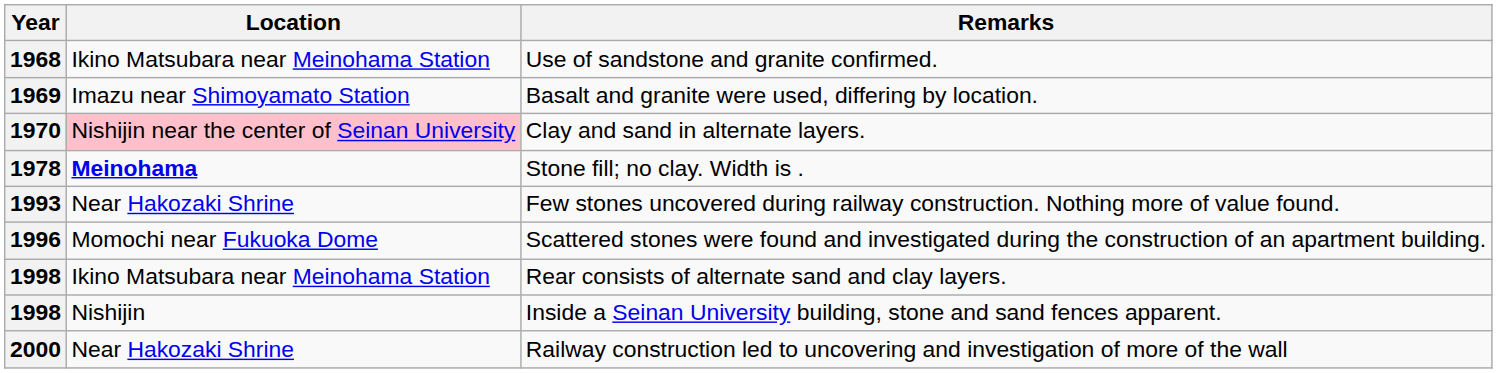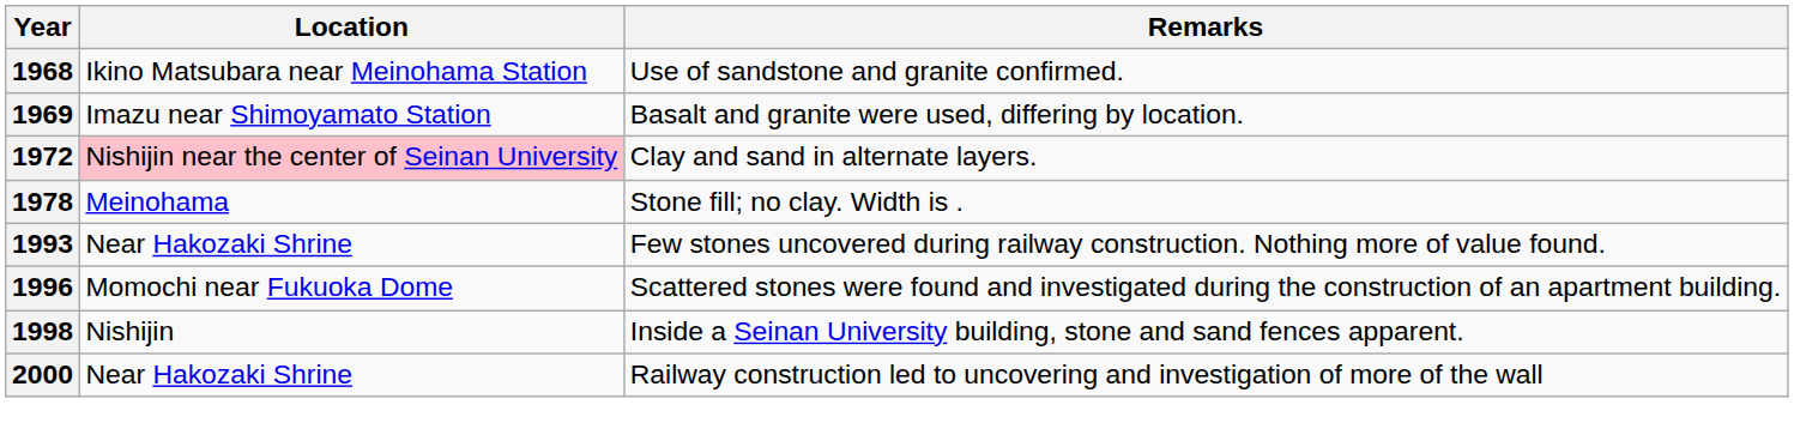 <table class="wikitable">
 <tr>
 <th>Year</th>
 <th>Location</th>
 <th>Remarks</th>
 </tr>
 <tr>
 <th>1968</th>
 <td>Ikino Matsubara near <a href='#'>Meinohama Station</a></td>
 <td>Use of sandstone and granite confirmed.</td>
 </tr>
 <tr>
 <th>1969</th>
 <td>Imazu near <a href='#'>Shimoyamato Station</a></td>
 <td>Basalt and granite were used, differing by location.</td>
 </tr>
 <tr>
-<th>1970</th>
+<th>1972</th>
 <td style="background: pink;">Nishijin near the center of <a href='#'>Seinan University</a></td>
 <td>Clay and sand in alternate layers.</td>
 </tr>
 <tr>
 <th>1978</th>
-<td><strong><a href='#'>Meinohama</a></strong></td>
+<td><a href='#'>Meinohama</a></td>
 <td>Stone fill; no clay. Width is .</td>
 </tr>
 <tr>
 <th>1993</th>
 <td>Near <a href='#'>Hakozaki Shrine</a></td>
 <td>Few stones uncovered during railway construction. Nothing more of value found.</td>
 </tr>
 <tr>
 <th>1996</th>
 <td>Momochi near <a href='#'>Fukuoka Dome</a></td>
 <td>Scattered stones were found and investigated during the construction of an apartment building.</td>
 </tr>
 <tr>
 <th>1998</th>
-<td>Ikino Matsubara near <a href='#'>Meinohama Station</a></td>
-<td>Rear consists of alternate sand and clay layers.</td>
-</tr>
-<tr>
-<th>1998</th>
 <td>Nishijin</td>
 <td>Inside a <a href='#'>Seinan University</a> building, stone and sand fences apparent.</td>
 </tr>
 <tr>
 <th>2000</th>
 <td>Near <a href='#'>Hakozaki Shrine</a></td>
 <td>Railway construction led to uncovering and investigation of more of the wall</td>
 </tr>
 </table>
